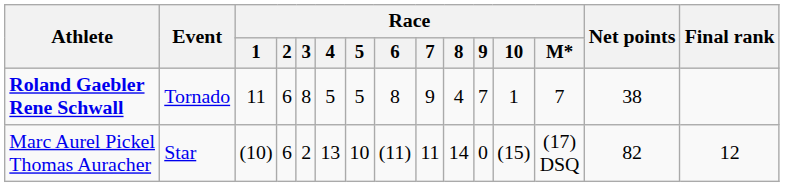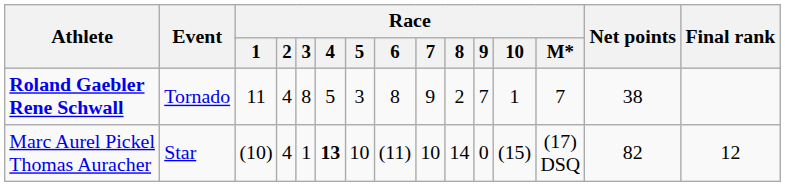 <table class="wikitable" style="font-size:90%">
 <tr>
 <th rowspan=2>Athlete</th>
 <th rowspan=2>Event</th>
 <th colspan=11>Race</th>
 <th rowspan=2>Net points</th>
 <th rowspan=2>Final rank</th>
 </tr>
 <tr style="font-size:95%">
 <th>1</th>
 <th>2</th>
 <th>3</th>
 <th>4</th>
 <th>5</th>
 <th>6</th>
 <th>7</th>
 <th>8</th>
 <th>9</th>
 <th>10</th>
 <th>M*</th>
 </tr>
 <tr>
 <td align=left><strong><a href='#'>Roland Gaebler</a></strong><br> <strong><a href='#'>Rene Schwall</a></strong></td>
 <td align=left><a href='#'>Tornado</a></td>
 <td align=center>11</td>
-<td align=center>6</td>
+<td align=center>4</td>
 <td align=center>8</td>
 <td align=center>5</td>
-<td align=center>5</td>
+<td align=center>3</td>
 <td align=center>8</td>
 <td align=center>9</td>
-<td align=center>4</td>
+<td align=center>2</td>
 <td align=center>7</td>
 <td align=center>1</td>
 <td align=center>7</td>
 <td align=center>38</td>
 <td align=center></td>
 </tr>
 <tr>
 <td align=left><a href='#'>Marc Aurel Pickel</a><br> <a href='#'>Thomas Auracher</a></td>
 <td align=left><a href='#'>Star</a></td>
 <td align=center>(10)</td>
-<td align=center>6</td>
-<td align=center>2</td>
-<td align=center>13</td>
+<td align=center>4</td>
+<td align=center>1</td>
+<td align=center><strong>13</strong></td>
 <td align=center>10</td>
 <td align=center>(11)</td>
-<td align=center>11</td>
+<td align=center>10</td>
 <td align=center>14</td>
 <td align=center>0</td>
 <td align=center>(15)</td>
 <td align=center>(17)<br> DSQ</td>
 <td align=center>82</td>
 <td align=center>12</td>
 </tr>
 </table>
